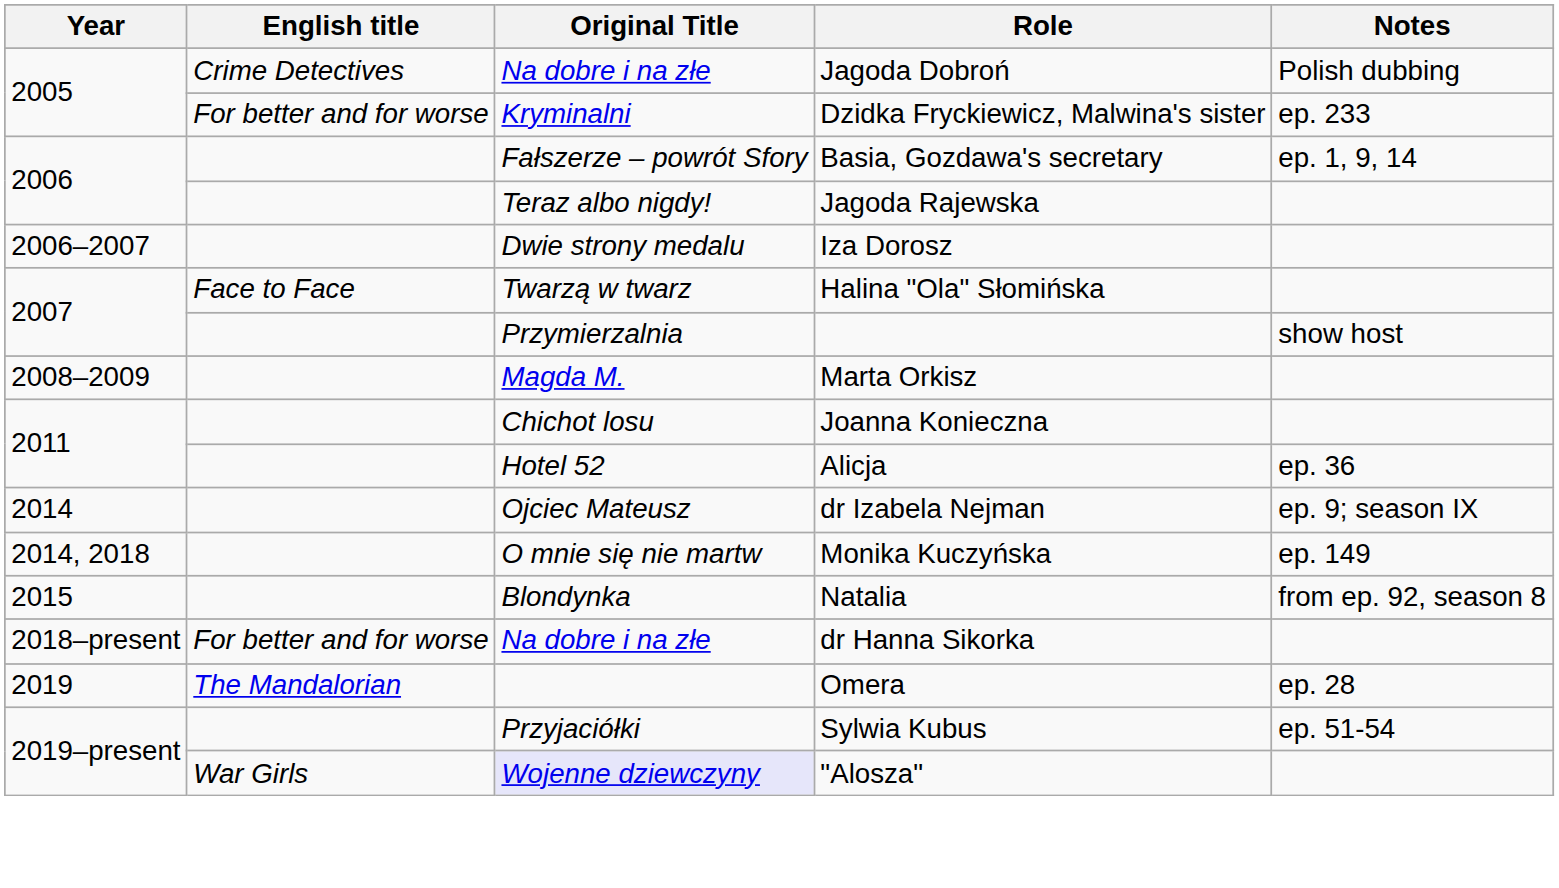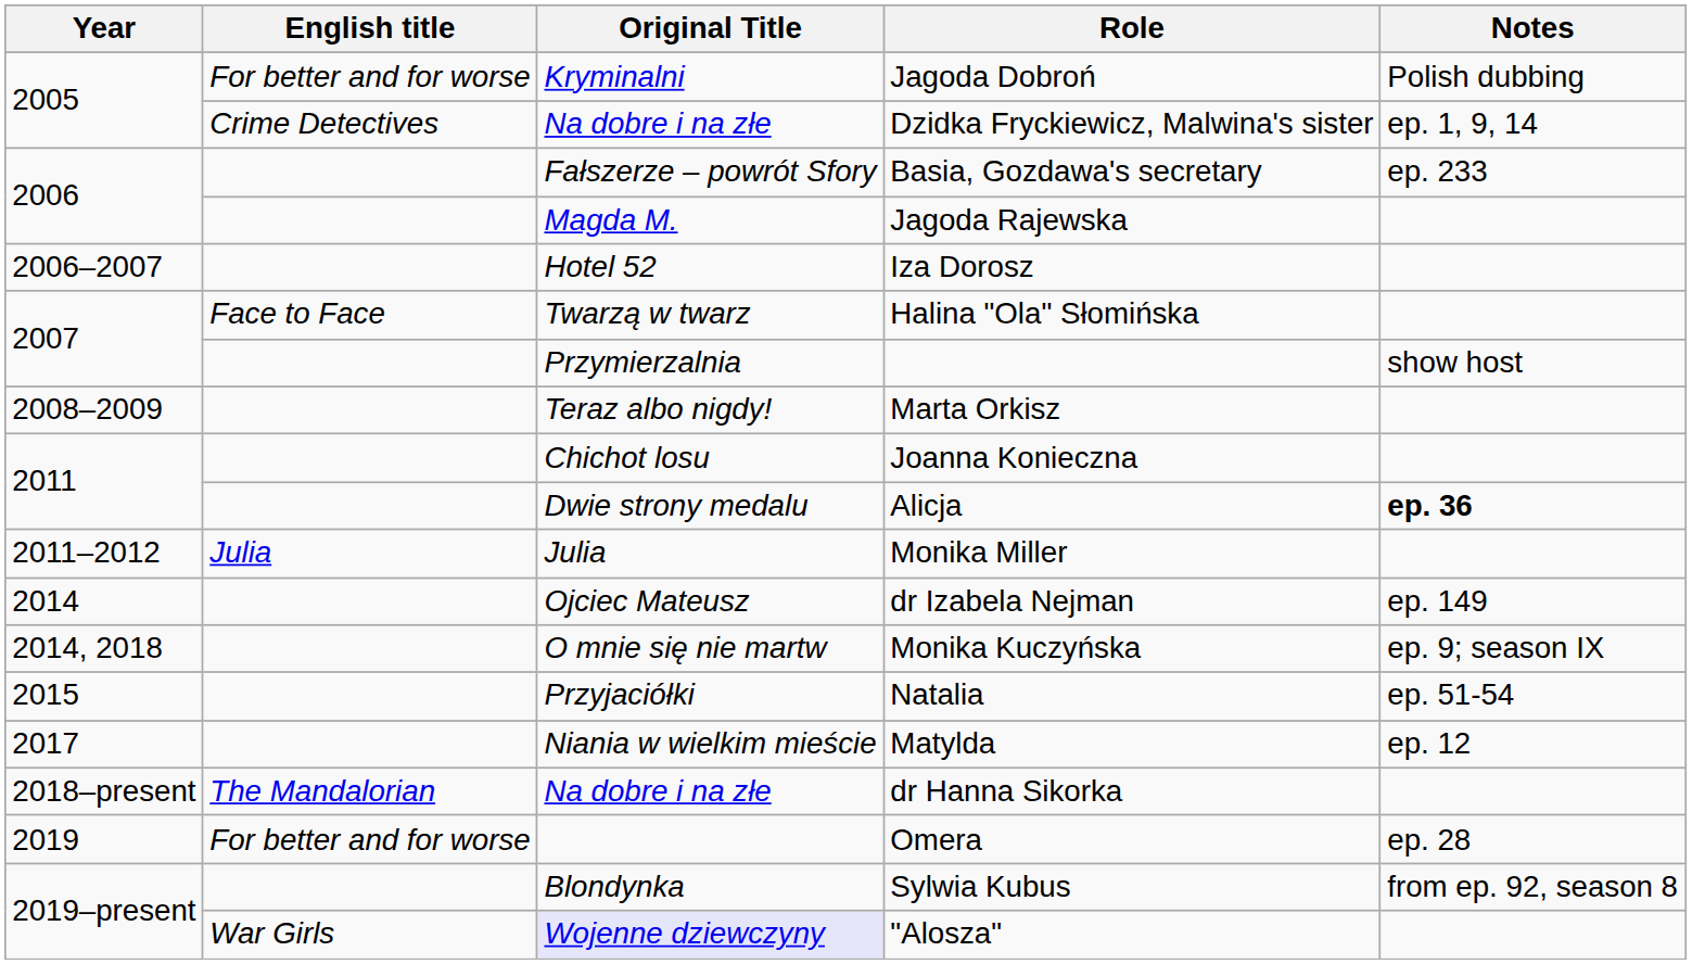 <table class="wikitable sortable">
 <tr>
 <th>Year</th>
 <th>English title</th>
 <th>Original Title</th>
 <th>Role</th>
 <th class="unsortable">Notes</th>
 </tr>
 <tr>
 <td rowspan="2">2005</td>
-<td><em>Crime Detectives</em></td>
-<td><em><a href='#'>Na dobre i na złe</a></em></td>
+<td><em>For better and for worse</em></td>
+<td><em><a href='#'>Kryminalni</a></em></td>
 <td>Jagoda Dobroń</td>
 <td>Polish dubbing</td>
 </tr>
 <tr>
-<td><em>For better and for worse</em></td>
-<td><em><a href='#'>Kryminalni</a></em></td>
+<td><em>Crime Detectives</em></td>
+<td><em><a href='#'>Na dobre i na złe</a></em></td>
 <td>Dzidka Fryckiewicz, Malwina's sister</td>
-<td>ep. 233</td>
+<td>ep. 1, 9, 14</td>
 </tr>
 <tr>
 <td rowspan="2">2006</td>
 <td></td>
 <td><em>Fałszerze – powrót Sfory</em></td>
 <td>Basia, Gozdawa's secretary</td>
-<td>ep. 1, 9, 14</td>
+<td>ep. 233</td>
 </tr>
 <tr>
 <td></td>
-<td><em>Teraz albo nigdy!</em></td>
+<td><em><a href='#'>Magda M.</a></em></td>
 <td>Jagoda Rajewska</td>
 <td></td>
 </tr>
 <tr>
 <td>2006–2007</td>
 <td></td>
-<td><em>Dwie strony medalu</em></td>
+<td><em>Hotel 52</em></td>
 <td>Iza Dorosz</td>
 <td></td>
 </tr>
 <tr>
 <td rowspan="2">2007</td>
 <td><em>Face to Face</em></td>
 <td><em>Twarzą w twarz</em></td>
 <td>Halina "Ola" Słomińska</td>
 <td></td>
 </tr>
 <tr>
 <td></td>
 <td><em>Przymierzalnia</em></td>
 <td></td>
 <td>show host</td>
 </tr>
 <tr>
 <td>2008–2009</td>
 <td></td>
-<td><em><a href='#'>Magda M.</a></em></td>
+<td><em>Teraz albo nigdy!</em></td>
 <td>Marta Orkisz</td>
 <td></td>
 </tr>
 <tr>
 <td rowspan="2">2011</td>
 <td></td>
 <td><em>Chichot losu</em></td>
 <td>Joanna Konieczna</td>
 <td></td>
 </tr>
 <tr>
 <td></td>
-<td><em>Hotel 52</em></td>
+<td><em>Dwie strony medalu</em></td>
 <td>Alicja</td>
-<td>ep. 36</td>
+<td><strong>ep. 36</strong></td>
+</tr>
+<tr>
+<td>2011–2012</td>
+<td><em><a href='#'>Julia</a></em></td>
+<td><em>Julia</em></td>
+<td>Monika Miller</td>
+<td></td>
 </tr>
 <tr>
 <td>2014</td>
 <td></td>
 <td><em>Ojciec Mateusz</em></td>
 <td>dr Izabela Nejman</td>
-<td>ep. 9; season IX</td>
+<td>ep. 149</td>
 </tr>
 <tr>
 <td>2014, 2018</td>
 <td></td>
 <td><em>O mnie się nie martw</em></td>
 <td>Monika Kuczyńska</td>
-<td>ep. 149</td>
+<td>ep. 9; season IX</td>
 </tr>
 <tr>
 <td>2015</td>
 <td></td>
-<td><em>Blondynka</em></td>
+<td><em>Przyjaciółki</em></td>
 <td>Natalia</td>
-<td>from ep. 92, season 8</td>
+<td>ep. 51-54</td>
+</tr>
+<tr>
+<td>2017</td>
+<td></td>
+<td><em>Niania w wielkim mieście</em></td>
+<td>Matylda</td>
+<td>ep. 12</td>
 </tr>
 <tr>
 <td>2018–present</td>
-<td><em>For better and for worse</em></td>
+<td><em><a href='#'>The Mandalorian</a></em></td>
 <td><em><a href='#'>Na dobre i na złe</a></em></td>
 <td>dr Hanna Sikorka</td>
 <td></td>
 </tr>
 <tr>
 <td>2019</td>
-<td><em><a href='#'>The Mandalorian</a></em></td>
+<td><em>For better and for worse</em></td>
 <td></td>
 <td>Omera</td>
 <td>ep. 28</td>
 </tr>
 <tr>
 <td rowspan="2">2019–present</td>
 <td></td>
-<td><em>Przyjaciółki</em></td>
+<td><em>Blondynka</em></td>
 <td>Sylwia Kubus</td>
-<td>ep. 51-54</td>
+<td>from ep. 92, season 8</td>
 </tr>
 <tr>
 <td><em>War Girls</em></td>
 <td style="background: lavender;"><em><a href='#'>Wojenne dziewczyny</a></em></td>
 <td>"Alosza"</td>
 <td></td>
 </tr>
 </table>
